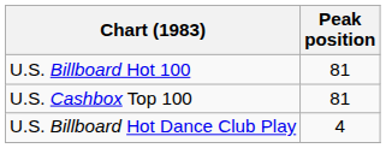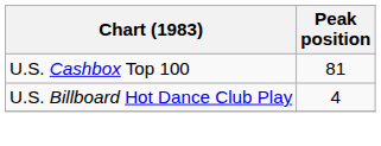 <table class="wikitable sortable">
 <tr>
 <th>Chart (1983)</th>
 <th>Peak<br>position</th>
-</tr>
-<tr>
-<td>U.S. <a href='#'><em>Billboard</em> Hot 100</a></td>
-<td align="center">81</td>
 </tr>
 <tr>
 <td>U.S. <em><a href='#'>Cashbox</a></em> Top 100</td>
 <td align="center">81</td>
 </tr>
 <tr>
 <td>U.S. <em>Billboard</em> <a href='#'>Hot Dance Club Play</a></td>
 <td align="center">4</td>
 </tr>
 <tr>
 </tr>
 </table>
